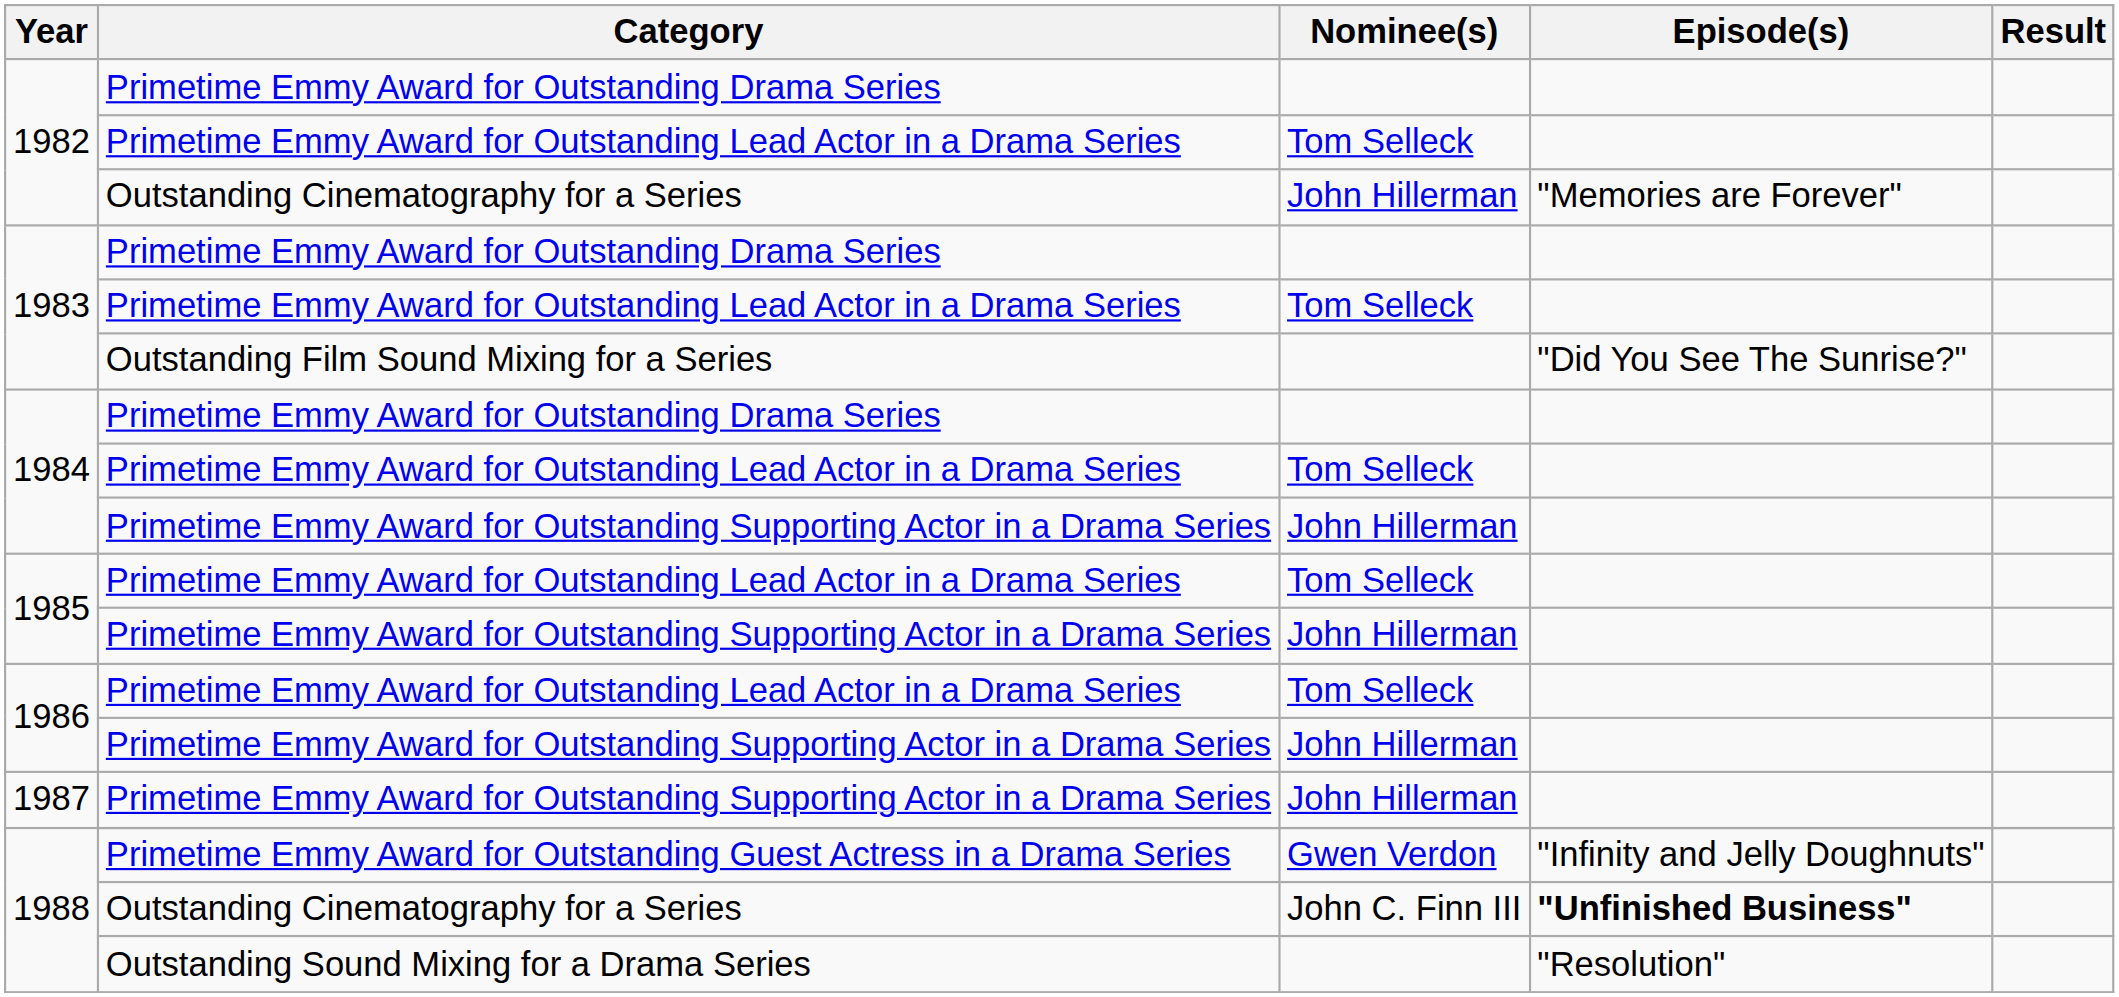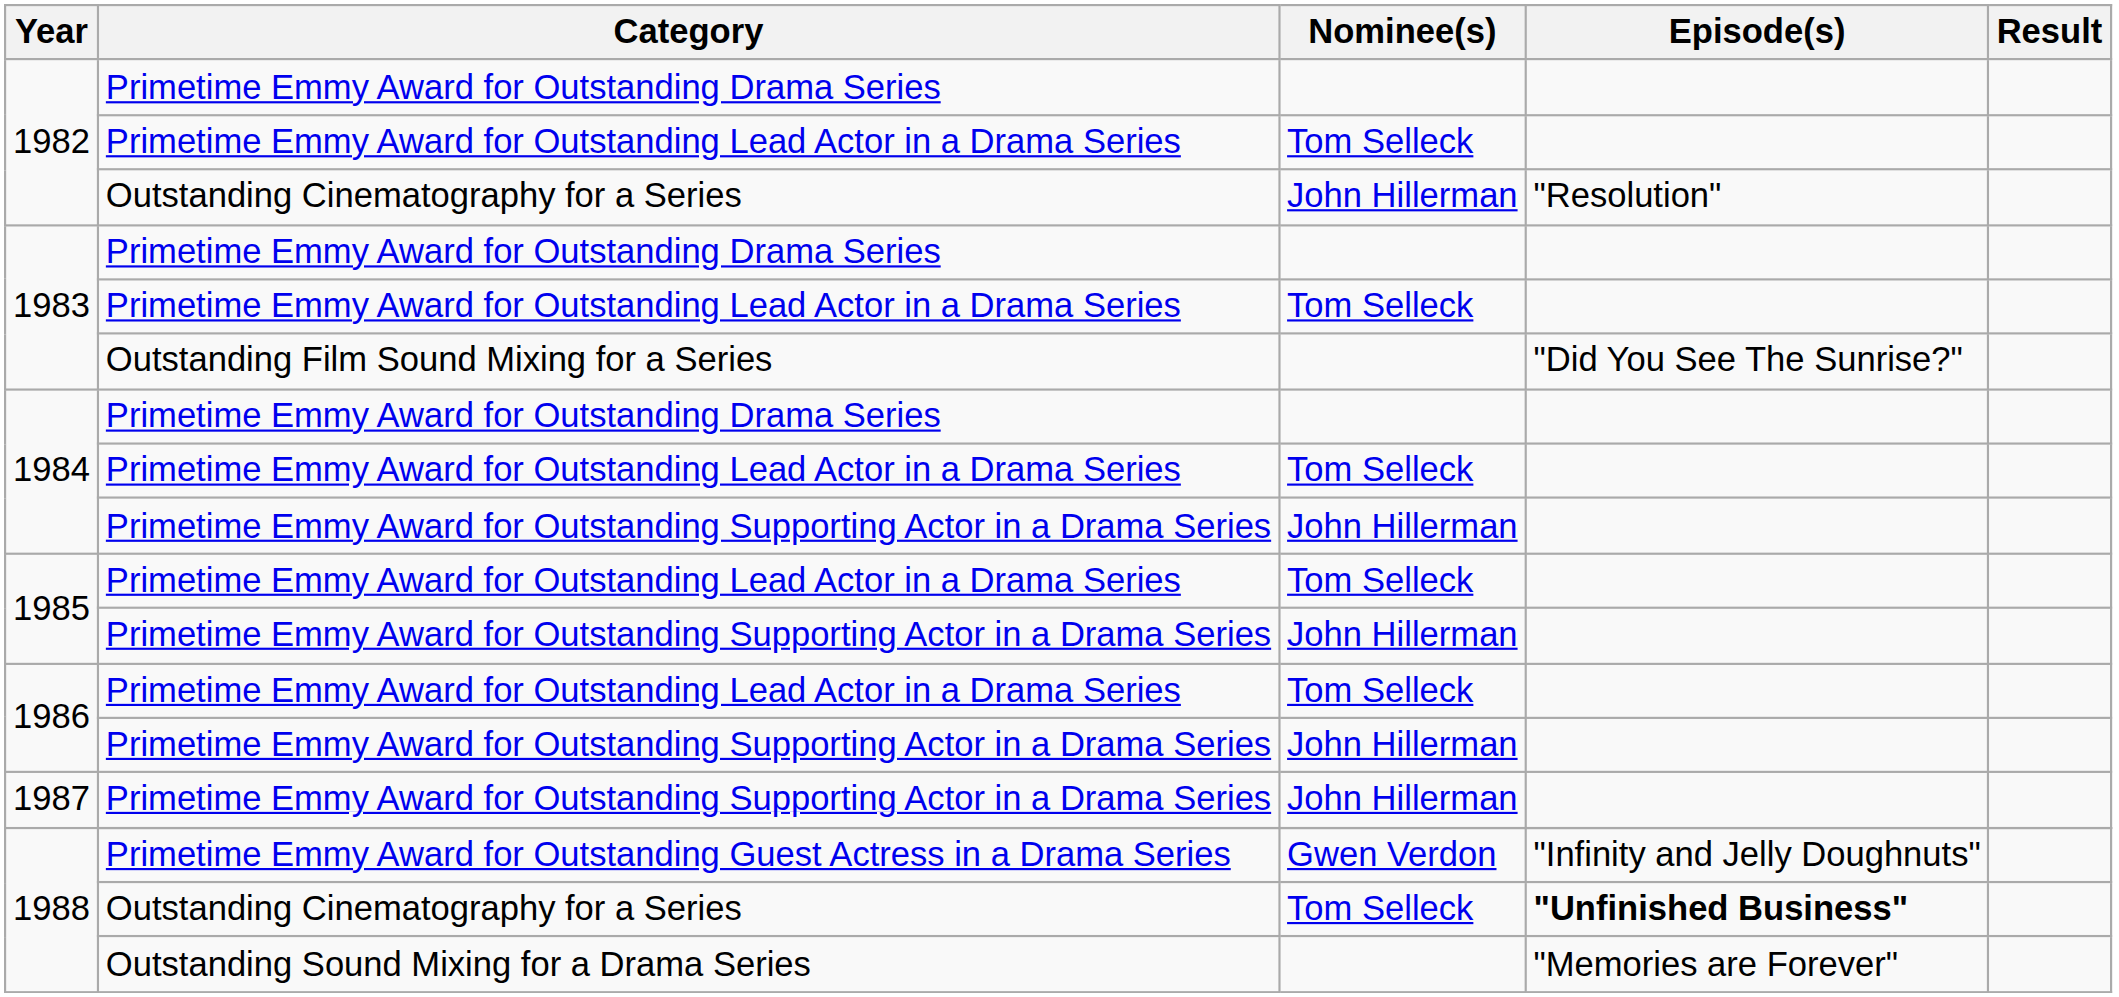 <table class="wikitable sortable">
 <tr>
 <th>Year</th>
 <th>Category</th>
 <th>Nominee(s)</th>
 <th>Episode(s)</th>
 <th>Result</th>
 </tr>
 <tr>
 <td rowspan=3>1982</td>
 <td><a href='#'>Primetime Emmy Award for Outstanding Drama Series</a></td>
 <td></td>
 <td></td>
 <td></td>
 </tr>
 <tr>
 <td><a href='#'>Primetime Emmy Award for Outstanding Lead Actor in a Drama Series</a></td>
 <td><a href='#'>Tom Selleck</a></td>
 <td></td>
 <td></td>
 </tr>
 <tr>
 <td>Outstanding Cinematography for a Series</td>
 <td><a href='#'>John Hillerman</a></td>
-<td>"Memories are Forever"</td>
+<td>"Resolution"</td>
 <td></td>
 </tr>
 <tr>
 <td rowspan=3>1983</td>
 <td><a href='#'>Primetime Emmy Award for Outstanding Drama Series</a></td>
 <td></td>
 <td></td>
 <td></td>
 </tr>
 <tr>
 <td><a href='#'>Primetime Emmy Award for Outstanding Lead Actor in a Drama Series</a></td>
 <td><a href='#'>Tom Selleck</a></td>
 <td></td>
 <td></td>
 </tr>
 <tr>
 <td>Outstanding Film Sound Mixing for a Series</td>
 <td></td>
 <td>"Did You See The Sunrise?"</td>
 <td></td>
 </tr>
 <tr>
 <td rowspan=3>1984</td>
 <td><a href='#'>Primetime Emmy Award for Outstanding Drama Series</a></td>
 <td></td>
 <td></td>
 <td></td>
 </tr>
 <tr>
 <td><a href='#'>Primetime Emmy Award for Outstanding Lead Actor in a Drama Series</a></td>
 <td><a href='#'>Tom Selleck</a></td>
 <td></td>
 <td></td>
 </tr>
 <tr>
 <td><a href='#'>Primetime Emmy Award for Outstanding Supporting Actor in a Drama Series</a></td>
 <td><a href='#'>John Hillerman</a></td>
 <td></td>
 <td></td>
 </tr>
 <tr>
 <td rowspan=2>1985</td>
 <td><a href='#'>Primetime Emmy Award for Outstanding Lead Actor in a Drama Series</a></td>
 <td><a href='#'>Tom Selleck</a></td>
 <td></td>
 <td></td>
 </tr>
 <tr>
 <td><a href='#'>Primetime Emmy Award for Outstanding Supporting Actor in a Drama Series</a></td>
 <td><a href='#'>John Hillerman</a></td>
 <td></td>
 <td></td>
 </tr>
 <tr>
 <td rowspan=2>1986</td>
 <td><a href='#'>Primetime Emmy Award for Outstanding Lead Actor in a Drama Series</a></td>
 <td><a href='#'>Tom Selleck</a></td>
 <td></td>
 <td></td>
 </tr>
 <tr>
 <td><a href='#'>Primetime Emmy Award for Outstanding Supporting Actor in a Drama Series</a></td>
 <td><a href='#'>John Hillerman</a></td>
 <td></td>
 <td></td>
 </tr>
 <tr>
 <td>1987</td>
 <td><a href='#'>Primetime Emmy Award for Outstanding Supporting Actor in a Drama Series</a></td>
 <td><a href='#'>John Hillerman</a></td>
 <td></td>
 <td></td>
 </tr>
 <tr>
 <td rowspan=5>1988</td>
 </tr>
 <tr>
 <td><a href='#'>Primetime Emmy Award for Outstanding Guest Actress in a Drama Series</a></td>
 <td><a href='#'>Gwen Verdon</a></td>
 <td>"Infinity and Jelly Doughnuts"</td>
 <td></td>
 </tr>
 <tr>
 <td>Outstanding Cinematography for a Series</td>
-<td>John C. Finn III</td>
+<td><a href='#'>Tom Selleck</a></td>
 <td><strong>"Unfinished Business"</strong></td>
 <td></td>
 </tr>
 <tr>
 <td>Outstanding Sound Mixing for a Drama Series</td>
 <td></td>
-<td>"Resolution"</td>
+<td>"Memories are Forever"</td>
 <td></td>
 </tr>
 </table>
